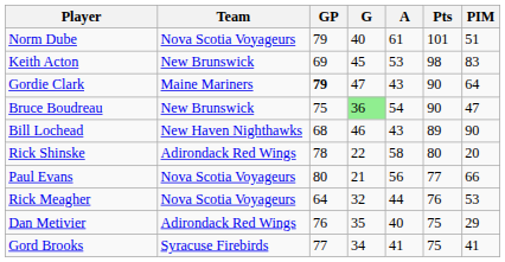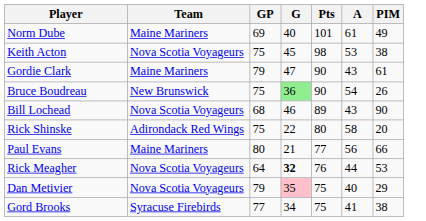 <table class="wikitable">
 <tr>
 <th bgcolor="#DDDDFF" width="30%">Player</th>
 <th bgcolor="#DDDDFF" width="30%">Team</th>
 <th bgcolor="#DDDDFF" width="7.5%">GP</th>
 <th bgcolor="#DDDDFF" width="7.5%">G</th>
+<th bgcolor="#DDDDFF" width="7.5%">Pts</th>
 <th bgcolor="#DDDDFF" width="7.5%">A</th>
-<th bgcolor="#DDDDFF" width="7.5%">Pts</th>
 <th bgcolor="#DDDDFF" width="7.5%">PIM</th>
 </tr>
 <tr>
 <td><a href='#'>Norm Dube</a></td>
-<td><a href='#'>Nova Scotia Voyageurs</a></td>
-<td>79</td>
+<td><a href='#'>Maine Mariners</a></td>
+<td>69</td>
 <td>40</td>
+<td>101</td>
 <td>61</td>
-<td>101</td>
-<td>51</td>
+<td>49</td>
 </tr>
 <tr>
 <td><a href='#'>Keith Acton</a></td>
-<td><a href='#'>New Brunswick</a></td>
-<td>69</td>
+<td><a href='#'>Nova Scotia Voyageurs</a></td>
+<td>75</td>
 <td>45</td>
+<td>98</td>
 <td>53</td>
-<td>98</td>
-<td>83</td>
+<td>38</td>
 </tr>
 <tr>
 <td><a href='#'>Gordie Clark</a></td>
 <td><a href='#'>Maine Mariners</a></td>
-<td><strong>79</strong></td>
+<td>79</td>
 <td>47</td>
+<td>90</td>
 <td>43</td>
-<td>90</td>
-<td>64</td>
+<td>61</td>
 </tr>
 <tr>
 <td><a href='#'>Bruce Boudreau</a></td>
 <td><a href='#'>New Brunswick</a></td>
 <td>75</td>
 <td style="background: lightgreen;">36</td>
+<td>90</td>
 <td>54</td>
-<td>90</td>
-<td>47</td>
+<td>26</td>
 </tr>
 <tr>
 <td><a href='#'>Bill Lochead</a></td>
-<td><a href='#'>New Haven Nighthawks</a></td>
+<td><a href='#'>Nova Scotia Voyageurs</a></td>
 <td>68</td>
 <td>46</td>
+<td>89</td>
 <td>43</td>
-<td>89</td>
 <td>90</td>
 </tr>
 <tr>
 <td><a href='#'>Rick Shinske</a></td>
 <td><a href='#'>Adirondack Red Wings</a></td>
-<td>78</td>
+<td>75</td>
 <td>22</td>
+<td>80</td>
 <td>58</td>
-<td>80</td>
 <td>20</td>
 </tr>
 <tr>
 <td><a href='#'>Paul Evans</a></td>
-<td><a href='#'>Nova Scotia Voyageurs</a></td>
+<td><a href='#'>Maine Mariners</a></td>
 <td>80</td>
 <td>21</td>
+<td>77</td>
 <td>56</td>
-<td>77</td>
 <td>66</td>
 </tr>
 <tr>
 <td><a href='#'>Rick Meagher</a></td>
 <td><a href='#'>Nova Scotia Voyageurs</a></td>
 <td>64</td>
-<td>32</td>
+<td><strong>32</strong></td>
+<td>76</td>
 <td>44</td>
-<td>76</td>
 <td>53</td>
 </tr>
 <tr>
 <td><a href='#'>Dan Metivier</a></td>
-<td><a href='#'>Adirondack Red Wings</a></td>
-<td>76</td>
-<td>35</td>
+<td><a href='#'>Nova Scotia Voyageurs</a></td>
+<td>79</td>
+<td style="background: pink;">35</td>
+<td>75</td>
 <td>40</td>
-<td>75</td>
 <td>29</td>
 </tr>
 <tr>
 <td><a href='#'>Gord Brooks</a></td>
 <td><a href='#'>Syracuse Firebirds</a></td>
 <td>77</td>
 <td>34</td>
-<td>41</td>
 <td>75</td>
 <td>41</td>
+<td>38</td>
 </tr>
 </table>
